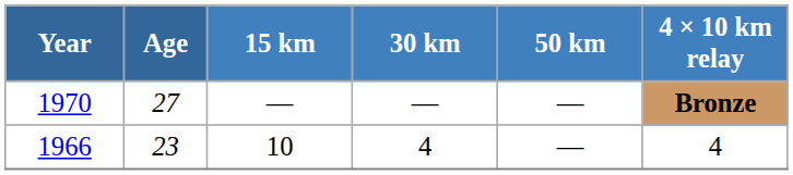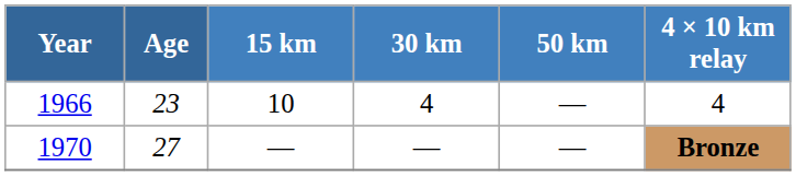 <table class="wikitable" style="font-size:95%; text-align:center; border:grey solid 1px; border-collapse:collapse; background:#ffffff;">
 <tr>
 <th style="background-color:#369; color:white; width:60px;"> Year </th>
 <th style="background-color:#369; color:white; width:40px;"> Age </th>
 <th style="background-color:#4180be; color:white; width:75px;"> 15 km </th>
 <th style="background-color:#4180be; color:white; width:75px;"> 30 km </th>
 <th style="background-color:#4180be; color:white; width:75px;"> 50 km </th>
 <th style="background-color:#4180be; color:white; width:75px;"> 4 × 10 km <br> relay </th>
 </tr>
 <tr>
+<td><a href='#'>1966</a></td>
+<td><em>23</em></td>
+<td>10</td>
+<td>4</td>
+<td>—</td>
+<td>4</td>
+</tr>
+<tr>
 <td><a href='#'>1970</a></td>
 <td><em>27</em></td>
 <td>—</td>
 <td>—</td>
 <td>—</td>
 <td bgcolor="cc9966"><strong>Bronze</strong></td>
 </tr>
 <tr>
-<td><a href='#'>1966</a></td>
-<td><em>23</em></td>
-<td>10</td>
-<td>4</td>
-<td>—</td>
-<td>4</td>
-</tr>
-<tr>
 </tr>
 </table>
